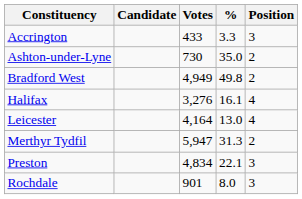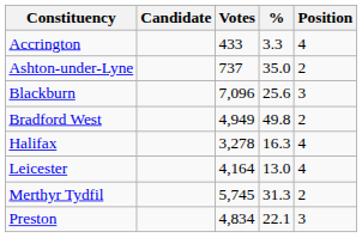 <table class="wikitable sortable">
 <tr>
 <th>Constituency</th>
 <th>Candidate</th>
 <th>Votes</th>
 <th>%</th>
 <th>Position</th>
 </tr>
 <tr>
 <td><a href='#'>Accrington</a></td>
 <td></td>
 <td>433</td>
 <td>3.3</td>
-<td>3</td>
+<td>4</td>
 </tr>
 <tr>
 <td><a href='#'>Ashton-under-Lyne</a></td>
 <td></td>
-<td>730</td>
+<td>737</td>
 <td>35.0</td>
 <td>2</td>
+</tr>
+<tr>
+<td><a href='#'>Blackburn</a></td>
+<td></td>
+<td>7,096</td>
+<td>25.6</td>
+<td>3</td>
 </tr>
 <tr>
 <td><a href='#'>Bradford West</a></td>
 <td></td>
 <td>4,949</td>
 <td>49.8</td>
 <td>2</td>
 </tr>
 <tr>
 <td><a href='#'>Halifax</a></td>
 <td></td>
-<td>3,276</td>
-<td>16.1</td>
+<td>3,278</td>
+<td>16.3</td>
 <td>4</td>
 </tr>
 <tr>
 <td><a href='#'>Leicester</a></td>
 <td></td>
 <td>4,164</td>
 <td>13.0</td>
 <td>4</td>
 </tr>
 <tr>
 <td><a href='#'>Merthyr Tydfil</a></td>
 <td></td>
-<td>5,947</td>
+<td>5,745</td>
 <td>31.3</td>
 <td>2</td>
 </tr>
 <tr>
 <td><a href='#'>Preston</a></td>
 <td></td>
 <td>4,834</td>
 <td>22.1</td>
 <td>3</td>
 </tr>
-<tr>
-<td><a href='#'>Rochdale</a></td>
-<td></td>
-<td>901</td>
-<td>8.0</td>
-<td>3</td>
-</tr>
 </table>
